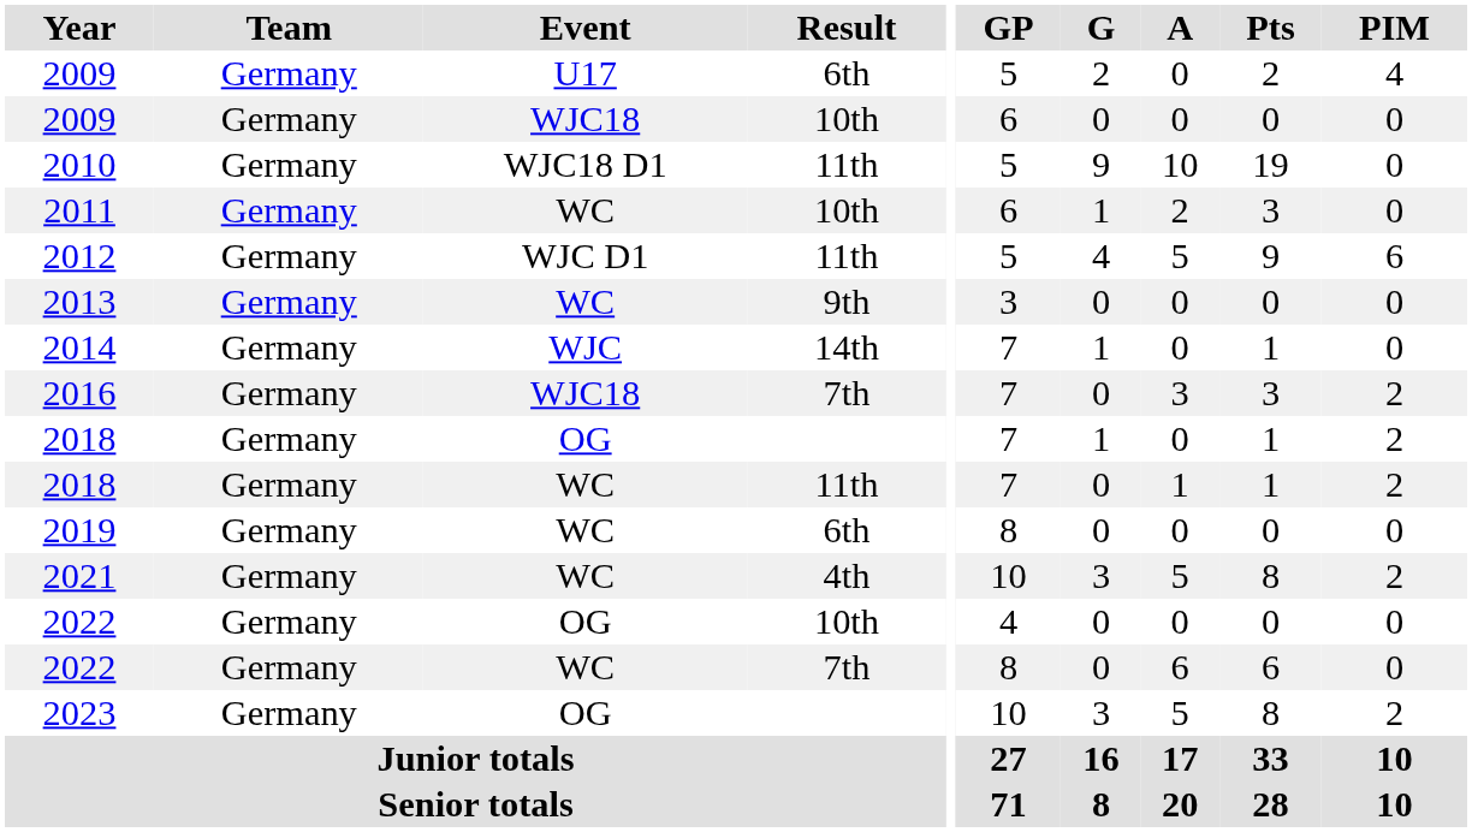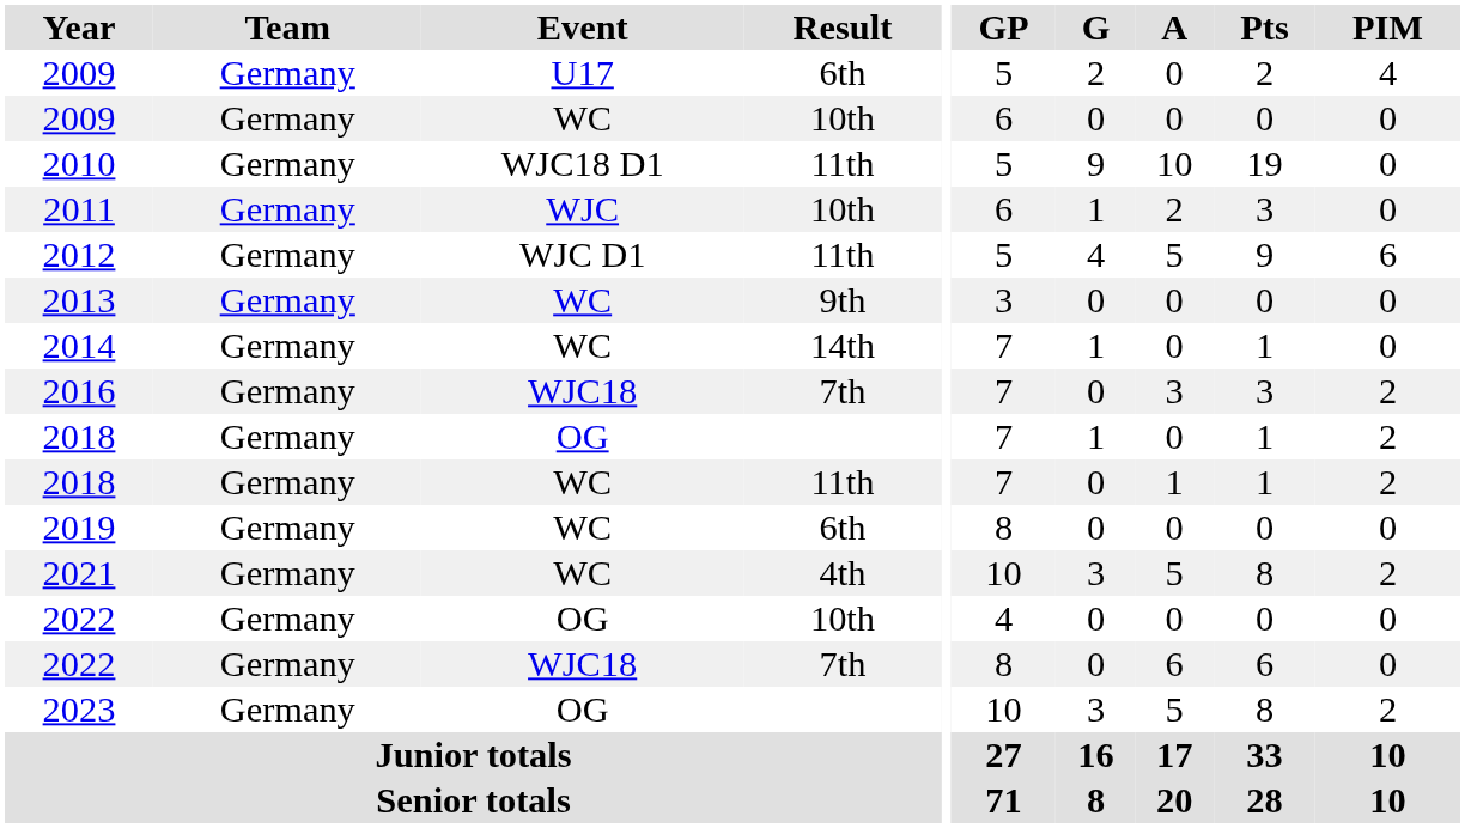 <table border="0" cellpadding="1" cellspacing="0" ID="Table3" style="text-align:center; width:40em">
 <tr ALIGN="center" bgcolor="#e0e0e0">
 <th>Year</th>
 <th>Team</th>
 <th>Event</th>
 <th>Result</th>
 <th rowspan="99" bgcolor="#ffffff"></th>
 <th>GP</th>
 <th>G</th>
 <th>A</th>
 <th>Pts</th>
 <th>PIM</th>
 </tr>
 <tr>
 <td><a href='#'>2009</a></td>
 <td><a href='#'>Germany</a></td>
 <td><a href='#'>U17</a></td>
 <td>6th</td>
 <td>5</td>
 <td>2</td>
 <td>0</td>
 <td>2</td>
 <td>4</td>
 </tr>
 <tr bgcolor="#f0f0f0">
 <td><a href='#'>2009</a></td>
 <td>Germany</td>
-<td><a href='#'>WJC18</a></td>
+<td>WC</td>
 <td>10th</td>
 <td>6</td>
 <td>0</td>
 <td>0</td>
 <td>0</td>
 <td>0</td>
 </tr>
 <tr>
 <td><a href='#'>2010</a></td>
 <td>Germany</td>
 <td>WJC18 D1</td>
 <td>11th</td>
 <td>5</td>
 <td>9</td>
 <td>10</td>
 <td>19</td>
 <td>0</td>
 </tr>
 <tr bgcolor="#f0f0f0">
 <td><a href='#'>2011</a></td>
 <td><a href='#'>Germany</a></td>
-<td>WC</td>
+<td><a href='#'>WJC</a></td>
 <td>10th</td>
 <td>6</td>
 <td>1</td>
 <td>2</td>
 <td>3</td>
 <td>0</td>
 </tr>
 <tr>
 <td><a href='#'>2012</a></td>
 <td>Germany</td>
 <td>WJC D1</td>
 <td>11th</td>
 <td>5</td>
 <td>4</td>
 <td>5</td>
 <td>9</td>
 <td>6</td>
 </tr>
 <tr bgcolor="#f0f0f0">
 <td><a href='#'>2013</a></td>
 <td><a href='#'>Germany</a></td>
 <td><a href='#'>WC</a></td>
 <td>9th</td>
 <td>3</td>
 <td>0</td>
 <td>0</td>
 <td>0</td>
 <td>0</td>
 </tr>
 <tr>
 <td><a href='#'>2014</a></td>
 <td>Germany</td>
-<td><a href='#'>WJC</a></td>
+<td>WC</td>
 <td>14th</td>
 <td>7</td>
 <td>1</td>
 <td>0</td>
 <td>1</td>
 <td>0</td>
 </tr>
 <tr bgcolor="#f0f0f0">
 <td><a href='#'>2016</a></td>
 <td>Germany</td>
 <td><a href='#'>WJC18</a></td>
 <td>7th</td>
 <td>7</td>
 <td>0</td>
 <td>3</td>
 <td>3</td>
 <td>2</td>
 </tr>
 <tr>
 <td><a href='#'>2018</a></td>
 <td>Germany</td>
 <td><a href='#'>OG</a></td>
 <td></td>
 <td>7</td>
 <td>1</td>
 <td>0</td>
 <td>1</td>
 <td>2</td>
 </tr>
 <tr bgcolor="#f0f0f0">
 <td><a href='#'>2018</a></td>
 <td>Germany</td>
 <td>WC</td>
 <td>11th</td>
 <td>7</td>
 <td>0</td>
 <td>1</td>
 <td>1</td>
 <td>2</td>
 </tr>
 <tr>
 <td><a href='#'>2019</a></td>
 <td>Germany</td>
 <td>WC</td>
 <td>6th</td>
 <td>8</td>
 <td>0</td>
 <td>0</td>
 <td>0</td>
 <td>0</td>
 </tr>
 <tr bgcolor="#f0f0f0">
 <td><a href='#'>2021</a></td>
 <td>Germany</td>
 <td>WC</td>
 <td>4th</td>
 <td>10</td>
 <td>3</td>
 <td>5</td>
 <td>8</td>
 <td>2</td>
 </tr>
 <tr>
 <td><a href='#'>2022</a></td>
 <td>Germany</td>
 <td>OG</td>
 <td>10th</td>
 <td>4</td>
 <td>0</td>
 <td>0</td>
 <td>0</td>
 <td>0</td>
 </tr>
 <tr bgcolor="#f0f0f0">
 <td><a href='#'>2022</a></td>
 <td>Germany</td>
-<td>WC</td>
+<td><a href='#'>WJC18</a></td>
 <td>7th</td>
 <td>8</td>
 <td>0</td>
 <td>6</td>
 <td>6</td>
 <td>0</td>
 </tr>
 <tr>
 <td><a href='#'>2023</a></td>
 <td>Germany</td>
 <td>OG</td>
 <td></td>
 <td>10</td>
 <td>3</td>
 <td>5</td>
 <td>8</td>
 <td>2</td>
 </tr>
 <tr bgcolor="#e0e0e0">
 <th colspan="4">Junior totals</th>
 <th>27</th>
 <th>16</th>
 <th>17</th>
 <th>33</th>
 <th>10</th>
 </tr>
 <tr bgcolor="#e0e0e0">
 <th colspan="4">Senior totals</th>
 <th>71</th>
 <th>8</th>
 <th>20</th>
 <th>28</th>
 <th>10</th>
 </tr>
 </table>
